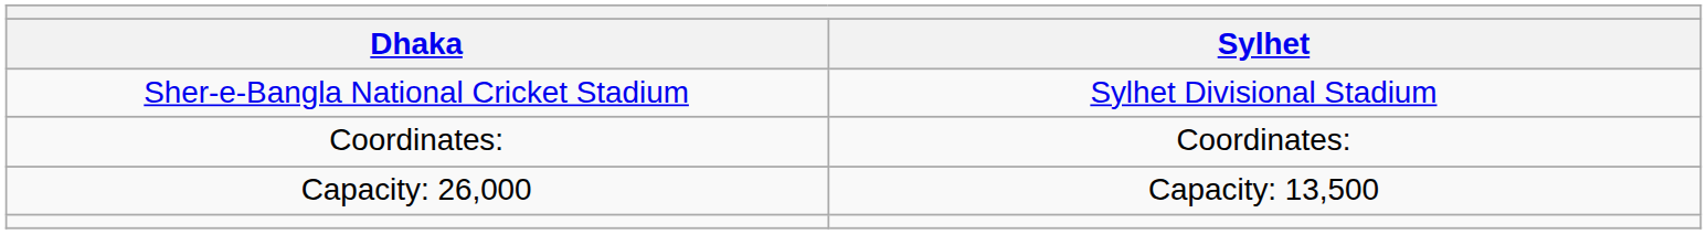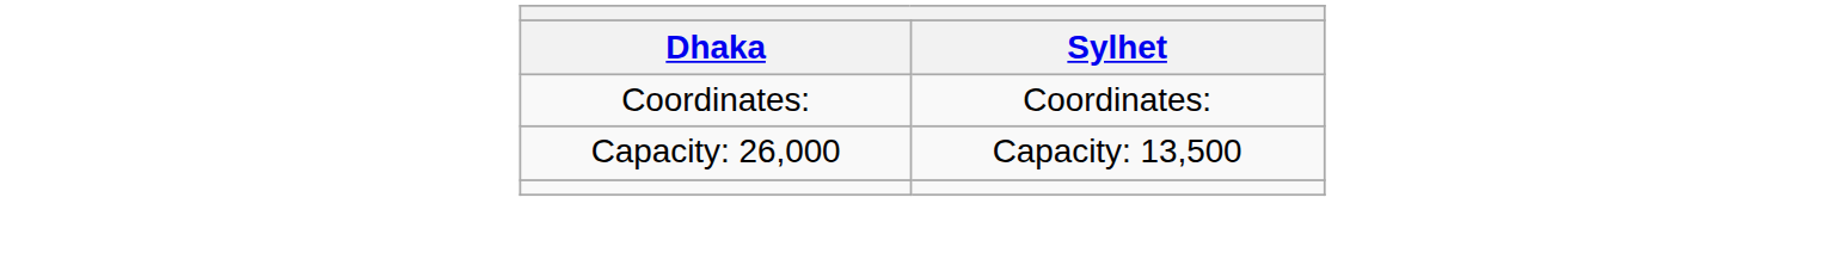 <table class="wikitable" style="text-align:center;margin:0 auto">
 <tr>
 <th colspan=2></th>
 </tr>
 <tr>
 <th width="33%"><a href='#'>Dhaka</a></th>
 <th width="35%"><a href='#'>Sylhet</a></th>
-</tr>
-<tr>
-<td><a href='#'>Sher-e-Bangla National Cricket Stadium</a></td>
-<td><a href='#'>Sylhet Divisional Stadium</a></td>
 </tr>
 <tr>
 <td>Coordinates:</td>
 <td>Coordinates:</td>
 </tr>
 <tr>
 <td>Capacity: 26,000</td>
 <td>Capacity: 13,500</td>
 </tr>
 <tr>
 <td></td>
 <td></td>
 </tr>
 </table>
